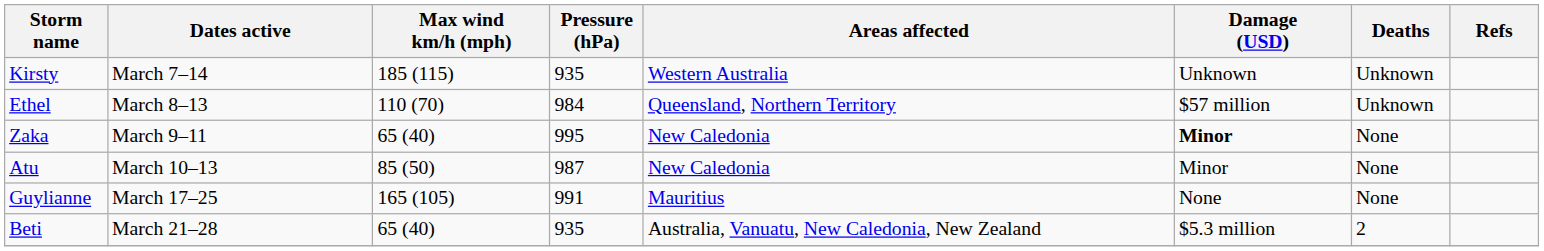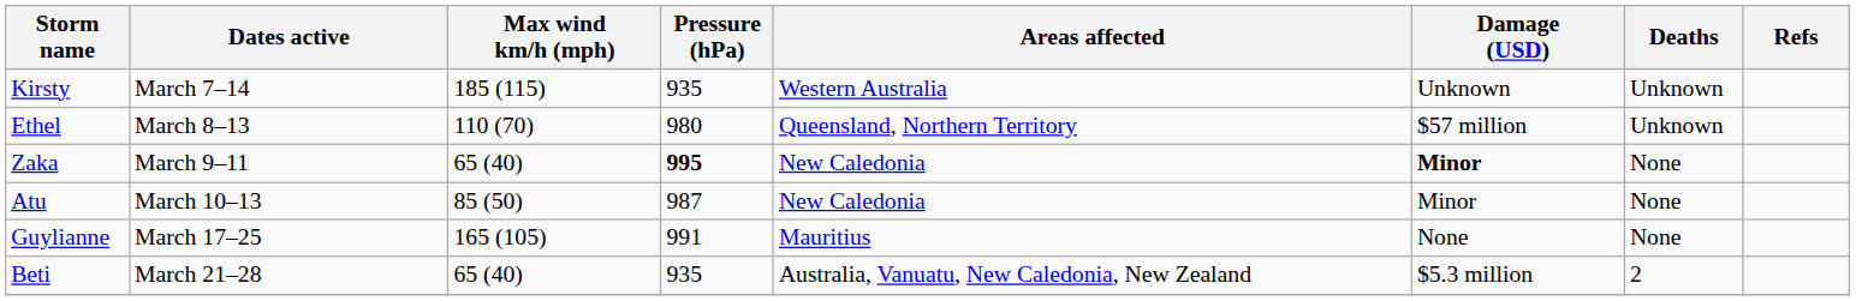 <table class="wikitable sortable">
 <tr>
 <th width="5%">Storm name</th>
 <th width="15%">Dates active</th>
 <th width="10%">Max wind<br>km/h (mph)</th>
 <th width="5%">Pressure<br>(hPa)</th>
 <th width="30%">Areas affected</th>
 <th width="10%">Damage<br>(<a href='#'>USD</a>)</th>
 <th width="5%">Deaths</th>
 <th width="5%">Refs</th>
 </tr>
 <tr>
 <td><a href='#'>Kirsty</a></td>
 <td>March 7–14</td>
 <td>185 (115)</td>
 <td>935</td>
 <td><a href='#'>Western Australia</a></td>
 <td>Unknown</td>
 <td>Unknown</td>
 <td></td>
 </tr>
 <tr>
 <td><a href='#'>Ethel</a></td>
 <td>March 8–13</td>
 <td>110 (70)</td>
-<td>984</td>
+<td>980</td>
 <td><a href='#'>Queensland</a>, <a href='#'>Northern Territory</a></td>
 <td>$57 million</td>
 <td>Unknown</td>
 <td></td>
 </tr>
 <tr>
 <td><a href='#'>Zaka</a></td>
 <td>March 9–11</td>
 <td>65 (40)</td>
-<td>995</td>
+<td><strong>995</strong></td>
 <td><a href='#'>New Caledonia</a></td>
 <td><strong>Minor</strong></td>
 <td>None</td>
 <td></td>
 </tr>
 <tr>
 <td><a href='#'>Atu</a></td>
 <td>March 10–13</td>
 <td>85 (50)</td>
 <td>987</td>
 <td><a href='#'>New Caledonia</a></td>
 <td>Minor</td>
 <td>None</td>
 <td></td>
 </tr>
 <tr>
 <td><a href='#'>Guylianne</a></td>
 <td>March 17–25</td>
 <td>165 (105)</td>
 <td>991</td>
 <td><a href='#'>Mauritius</a></td>
 <td>None</td>
 <td>None</td>
 <td></td>
 </tr>
 <tr>
 <td><a href='#'>Beti</a></td>
 <td>March 21–28</td>
 <td>65 (40)</td>
 <td>935</td>
 <td>Australia, <a href='#'>Vanuatu</a>, <a href='#'>New Caledonia</a>,  New Zealand</td>
 <td>$5.3 million</td>
 <td>2</td>
 <td></td>
 </tr>
 <tr>
 </tr>
 </table>
